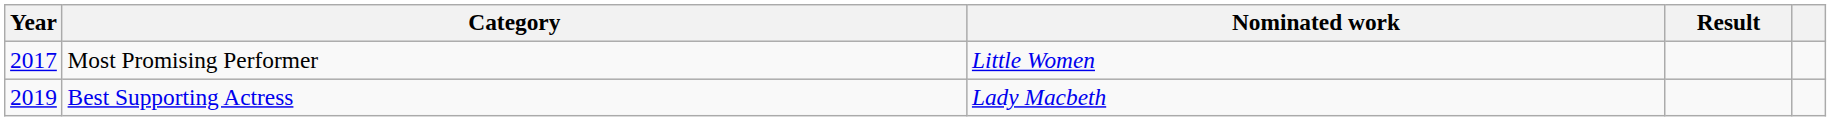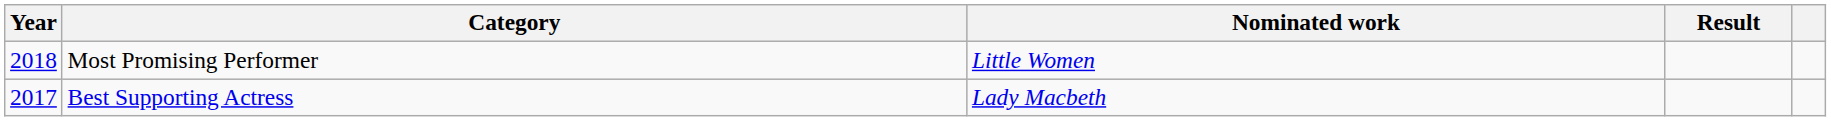 <table class="wikitable sortable">
 <tr>
 <th scope="col" style="width:1em;">Year</th>
 <th scope="col" style="width:39em;">Category</th>
 <th scope="col" style="width:30em;">Nominated work</th>
 <th scope="col" style="width:5em;">Result</th>
 <th scope="col" style="width:1em;"class="unsortable"></th>
 </tr>
 <tr>
-<td><a href='#'>2017</a></td>
+<td><a href='#'>2018</a></td>
 <td>Most Promising Performer</td>
 <td><em><a href='#'>Little Women</a></em></td>
 <td></td>
 <td align="center"></td>
 </tr>
 <tr>
-<td><a href='#'>2019</a></td>
+<td><a href='#'>2017</a></td>
 <td><a href='#'>Best Supporting Actress</a></td>
 <td><em><a href='#'>Lady Macbeth</a></em></td>
 <td></td>
 <td align="center"></td>
 </tr>
 </table>
